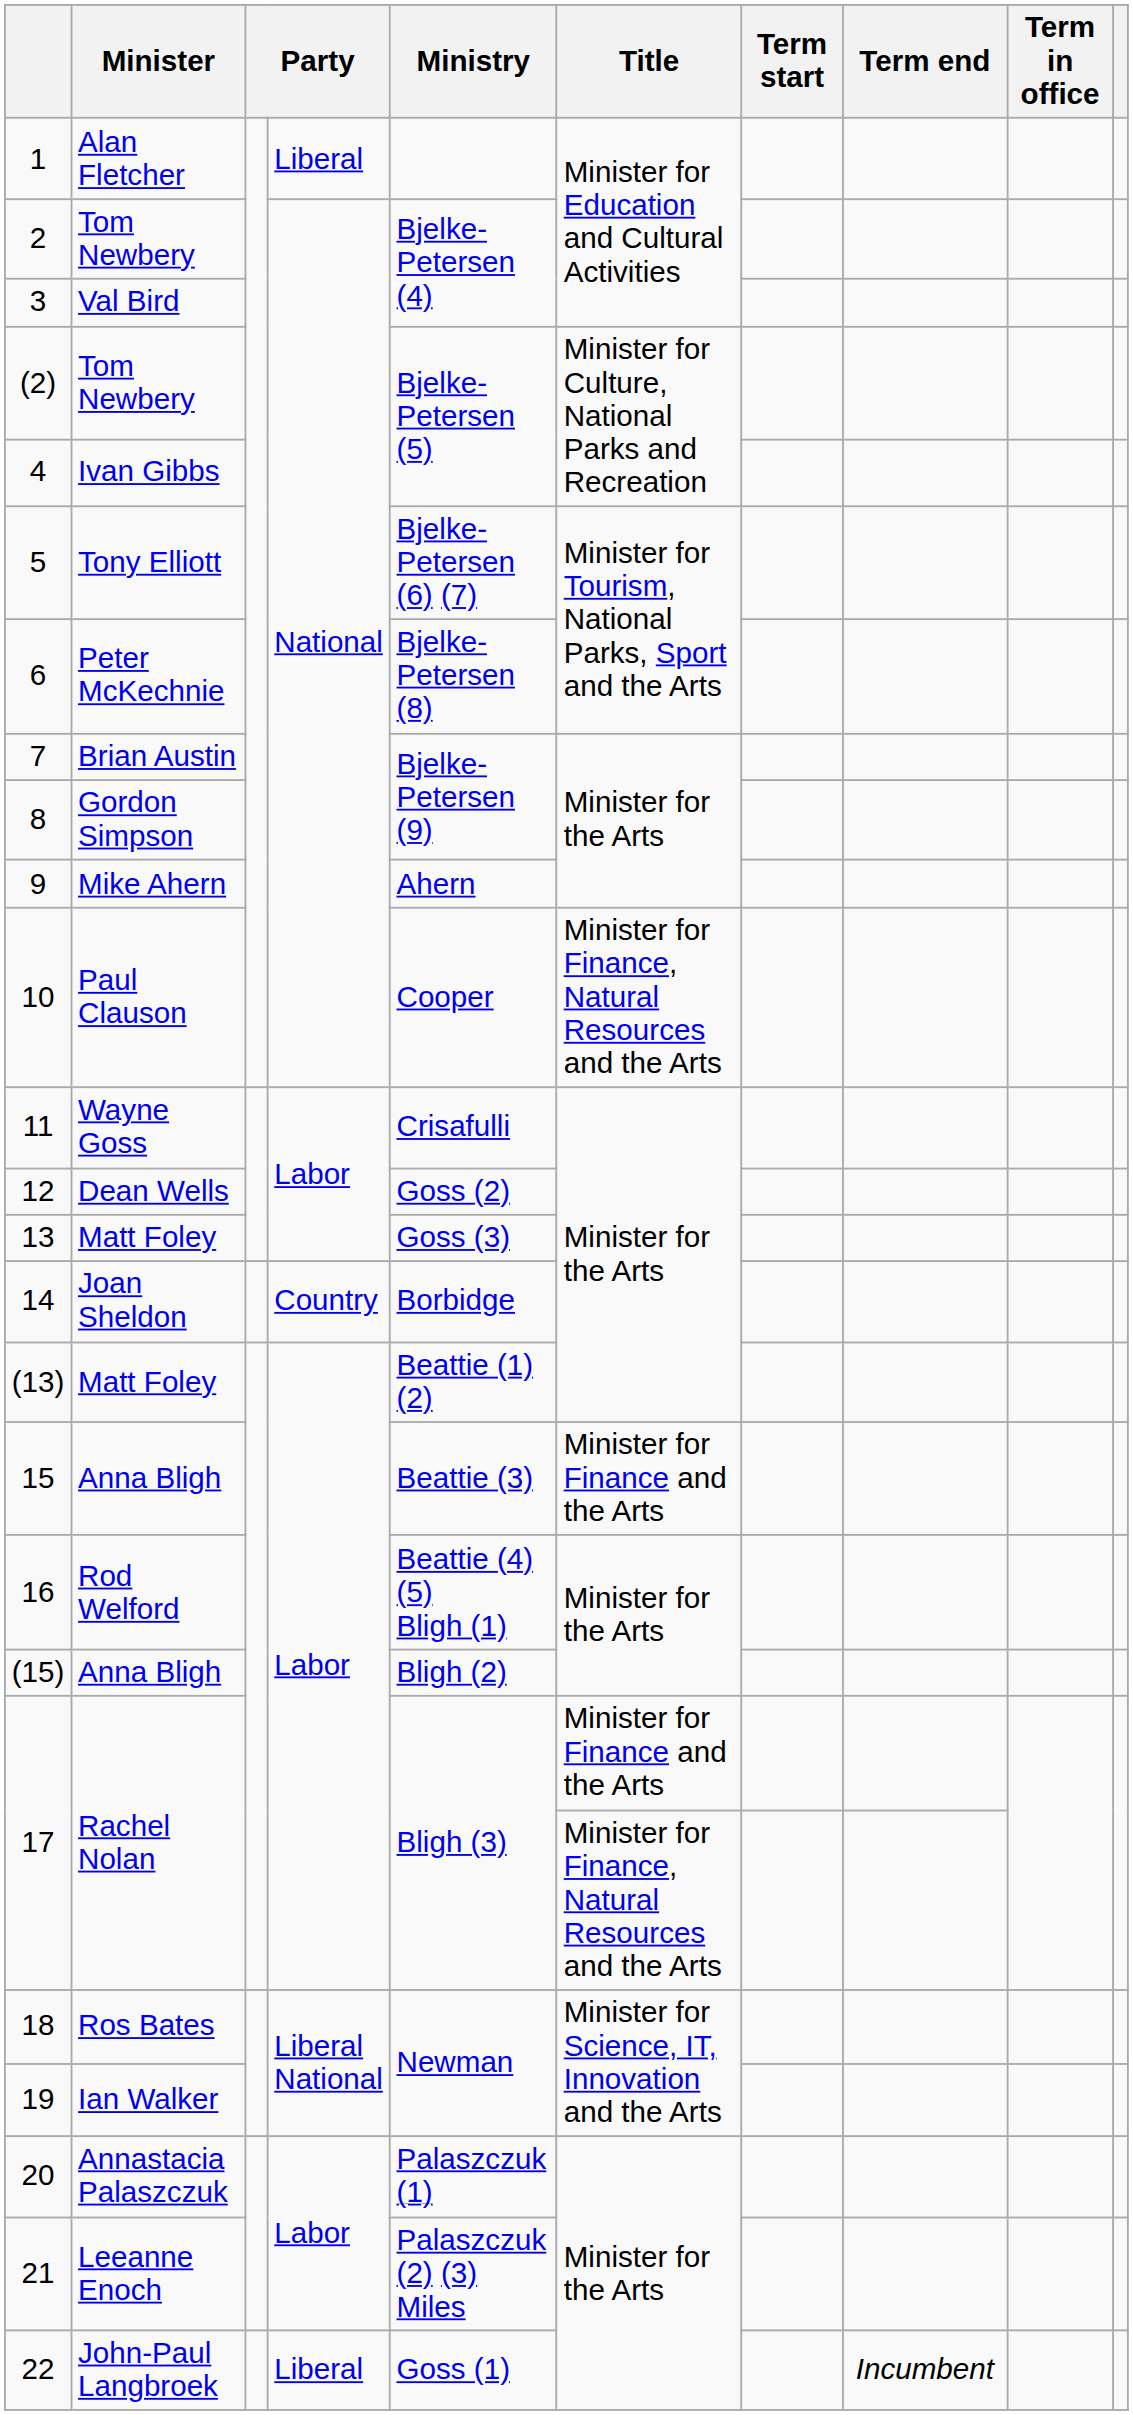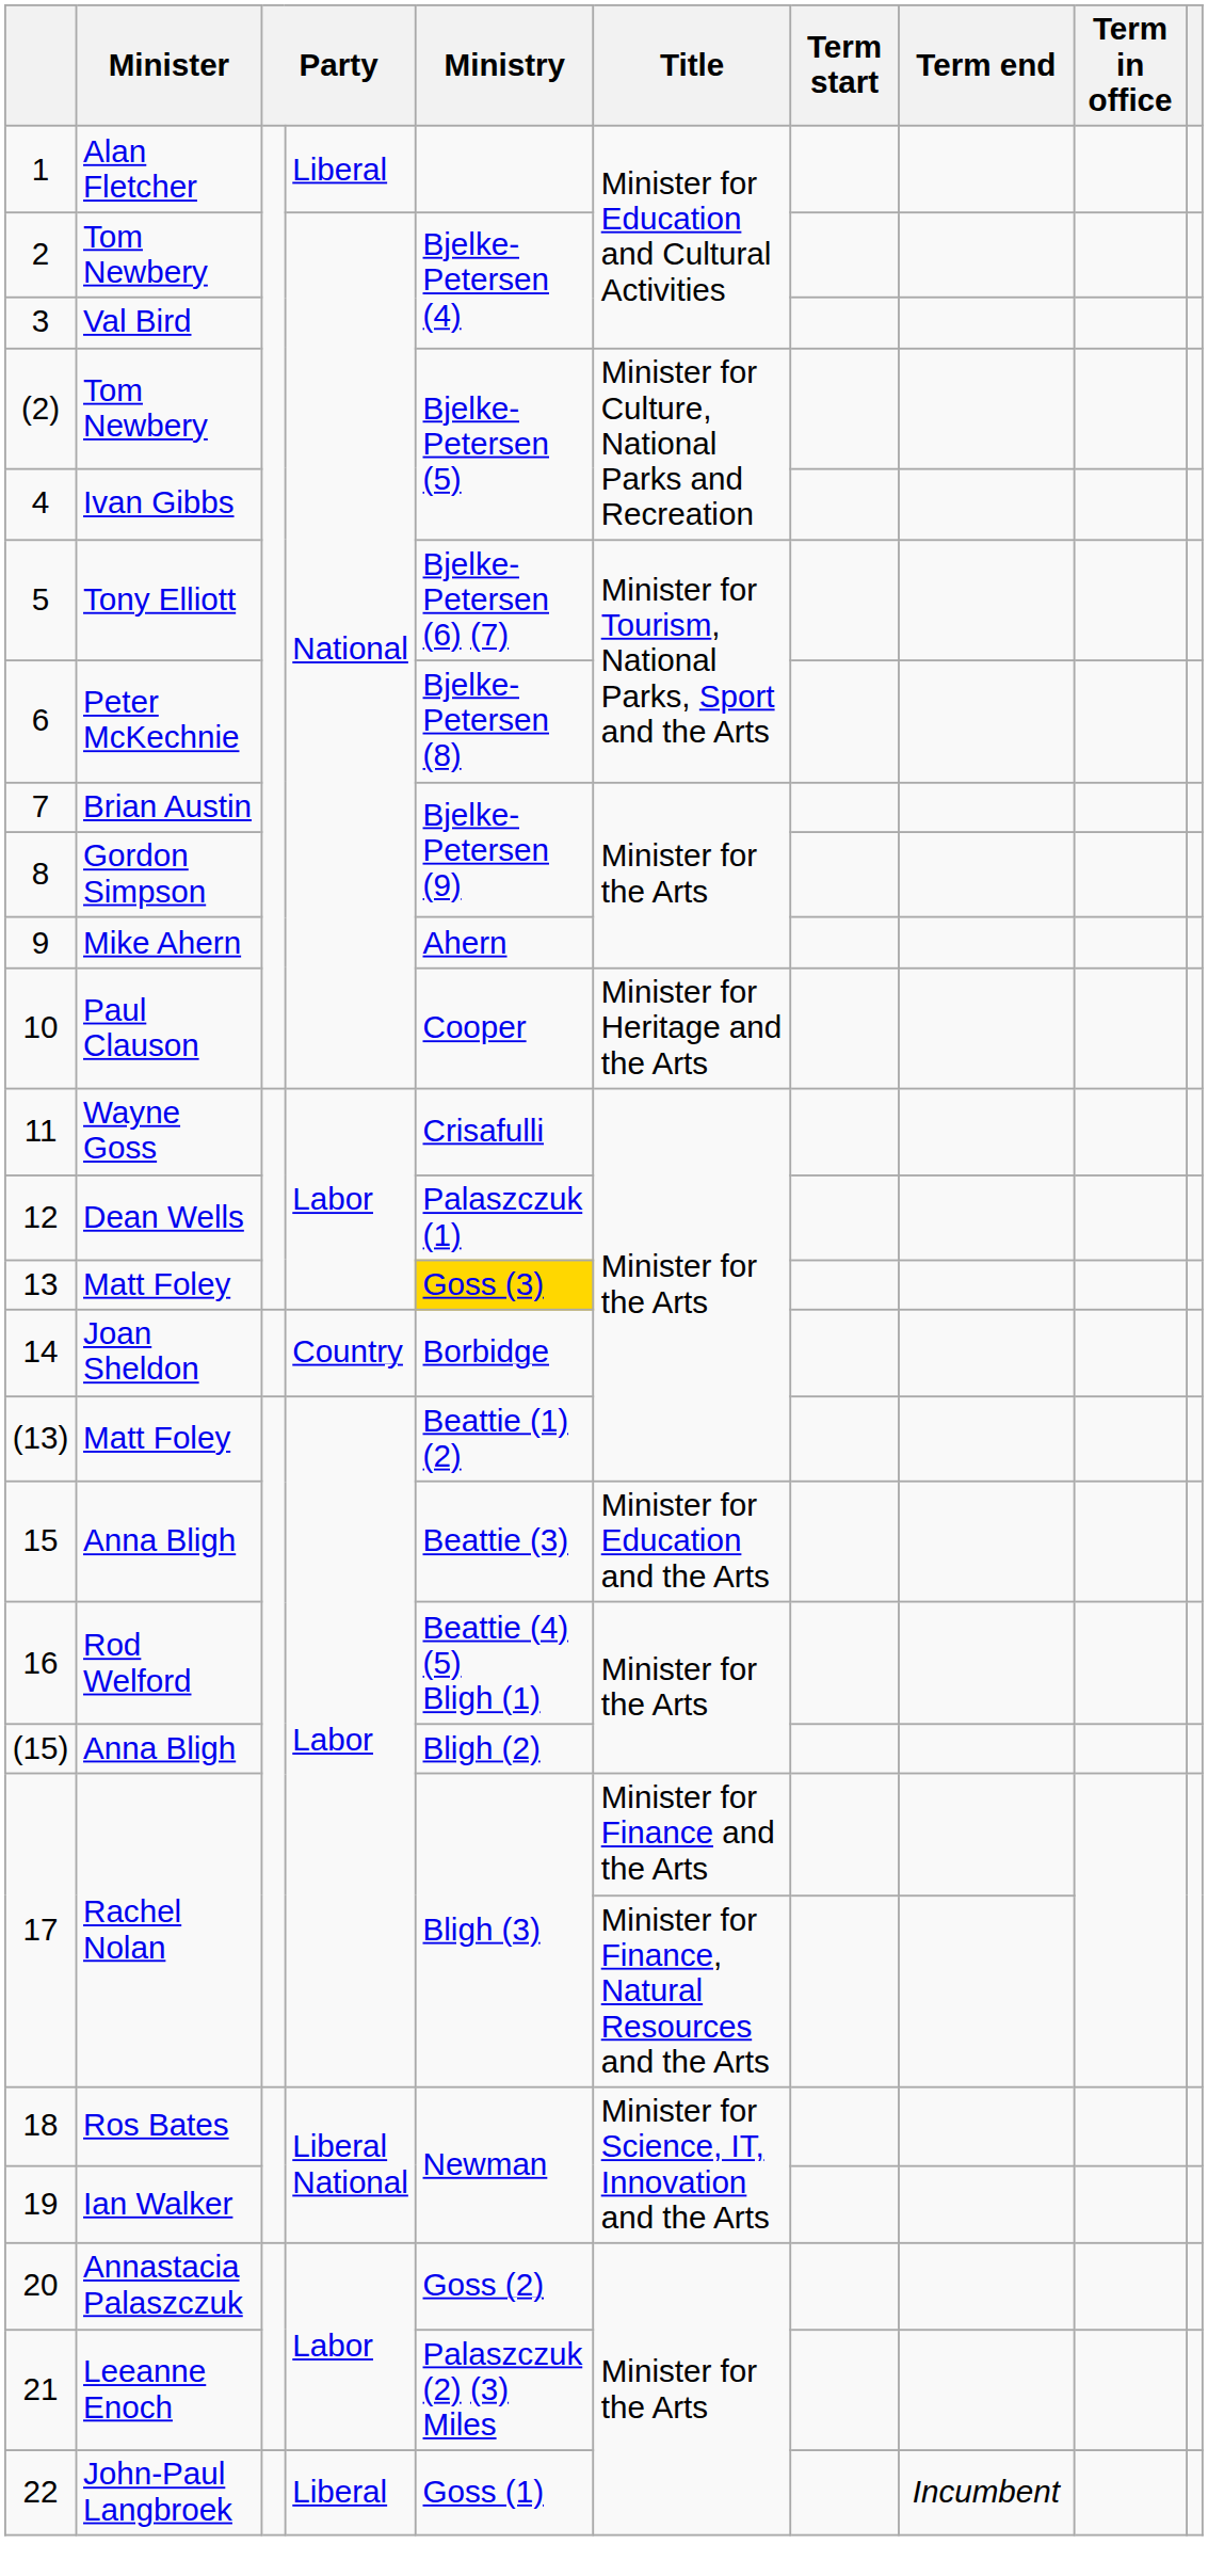 <table class="wikitable sortable">
 <tr>
 <th width=5></th>
 <th width=150>Minister</th>
 <th width=120 colspan=2>Party</th>
 <th width=105>Ministry</th>
 <th width=250>Title</th>
 <th class="unsortable" width=150>Term start</th>
 <th class="unsortable" width=150>Term end</th>
 <th width=130>Term in office</th>
 <th class="unsortable" width=5></th>
 </tr>
 <tr>
 <td align=center>1</td>
 <td><a href='#'>Alan Fletcher</a></td>
 <td rowspan="11" > </td>
 <td><a href='#'>Liberal</a></td>
 <td></td>
 <td rowspan="3">Minister for <a href='#'>Education</a> and Cultural Activities</td>
 <td align=center></td>
 <td align=center></td>
 <td align=right><strong></strong></td>
 <td></td>
 </tr>
 <tr>
 <td align=center>2</td>
 <td><a href='#'>Tom Newbery</a></td>
 <td rowspan="10"><a href='#'>National</a></td>
 <td rowspan="2"><a href='#'>Bjelke-Petersen (4)</a></td>
 <td align=center></td>
 <td align=center></td>
 <td align=right></td>
 <td></td>
 </tr>
 <tr>
 <td align=center>3</td>
 <td><a href='#'>Val Bird</a></td>
 <td align=center></td>
 <td align=center></td>
 <td align=right></td>
 <td></td>
 </tr>
 <tr>
 <td align=center>(2)</td>
 <td><a href='#'>Tom Newbery</a></td>
 <td rowspan="2"><a href='#'>Bjelke-Petersen (5)</a></td>
 <td rowspan="2">Minister for Culture, National Parks and Recreation</td>
 <td align=center></td>
 <td align=center></td>
 <td align=right></td>
 <td></td>
 </tr>
 <tr>
 <td align=center>4</td>
 <td><a href='#'>Ivan Gibbs</a></td>
 <td align=center></td>
 <td align=center></td>
 <td align=right></td>
 <td></td>
 </tr>
 <tr>
 <td align=center>5</td>
 <td><a href='#'>Tony Elliott</a></td>
 <td><a href='#'>Bjelke-Petersen (6)</a> <a href='#'>(7)</a></td>
 <td rowspan="2">Minister for <a href='#'>Tourism</a>, National Parks, <a href='#'>Sport</a> and the Arts</td>
 <td align=center></td>
 <td align=center></td>
 <td align=right></td>
 <td></td>
 </tr>
 <tr>
 <td align=center>6</td>
 <td><a href='#'>Peter McKechnie</a></td>
 <td><a href='#'>Bjelke-Petersen (8)</a></td>
 <td align=center></td>
 <td align=center></td>
 <td align=right></td>
 <td></td>
 </tr>
 <tr>
 <td align=center>7</td>
 <td><a href='#'>Brian Austin</a></td>
 <td rowspan="2"><a href='#'>Bjelke-Petersen (9)</a></td>
 <td rowspan="3">Minister for the Arts</td>
 <td align=center></td>
 <td align=center></td>
 <td align=right></td>
 <td></td>
 </tr>
 <tr>
 <td align=center>8</td>
 <td><a href='#'>Gordon Simpson</a></td>
 <td align=center></td>
 <td align=center></td>
 <td align=right></td>
 <td></td>
 </tr>
 <tr>
 <td align=center>9</td>
 <td><a href='#'>Mike Ahern</a></td>
 <td><a href='#'>Ahern</a></td>
 <td align=center></td>
 <td align=center></td>
 <td align=right></td>
 <td></td>
 </tr>
 <tr>
 <td align=center>10</td>
 <td><a href='#'>Paul Clauson</a></td>
 <td><a href='#'>Cooper</a></td>
-<td>Minister for <a href='#'>Finance</a>, <a href='#'>Natural Resources</a> and the Arts</td>
+<td>Minister for Heritage and the Arts</td>
 <td align=center></td>
 <td align=center></td>
 <td align=right></td>
 <td></td>
 </tr>
 <tr>
 <td align=center>11</td>
 <td><a href='#'>Wayne Goss</a></td>
 <td rowspan="3" > </td>
 <td rowspan="3"><a href='#'>Labor</a></td>
 <td><a href='#'>Crisafulli</a></td>
 <td rowspan="5">Minister for the Arts</td>
 <td align=center></td>
 <td align=center></td>
 <td align=right></td>
 <td></td>
 </tr>
 <tr>
 <td align=center>12</td>
 <td><a href='#'>Dean Wells</a></td>
-<td><a href='#'>Goss (2)</a></td>
+<td><a href='#'>Palaszczuk (1)</a></td>
 <td align=center></td>
 <td align=center></td>
 <td align=right></td>
 <td></td>
 </tr>
 <tr>
 <td align=center>13</td>
 <td><a href='#'>Matt Foley</a></td>
-<td><a href='#'>Goss (3)</a></td>
+<td style="background: gold;"><a href='#'>Goss (3)</a></td>
 <td align=center></td>
 <td align=center></td>
 <td align=right></td>
 <td></td>
 </tr>
 <tr>
 <td align=center>14</td>
 <td><a href='#'>Joan Sheldon</a></td>
 <td> </td>
 <td><a href='#'>Country</a></td>
 <td><a href='#'>Borbidge</a></td>
 <td align=center></td>
 <td align=center></td>
 <td align=right></td>
 <td></td>
 </tr>
 <tr>
 <td align=center>(13)</td>
 <td><a href='#'>Matt Foley</a></td>
 <td rowspan="6" > </td>
 <td rowspan="6"><a href='#'>Labor</a></td>
 <td><a href='#'>Beattie (1)</a> <a href='#'>(2)</a></td>
 <td align=center></td>
 <td align=center></td>
 <td align=right></td>
 <td></td>
 </tr>
 <tr>
 <td align=center>15</td>
 <td><a href='#'>Anna Bligh</a></td>
 <td><a href='#'>Beattie (3)</a></td>
-<td>Minister for <a href='#'>Finance</a> and the Arts</td>
+<td>Minister for <a href='#'>Education</a> and the Arts</td>
 <td align=center></td>
 <td align=center></td>
 <td align=right></td>
 <td></td>
 </tr>
 <tr>
 <td align=center>16</td>
 <td><a href='#'>Rod Welford</a></td>
 <td><a href='#'>Beattie (4)</a> <a href='#'>(5)</a><br><a href='#'>Bligh (1)</a></td>
 <td rowspan="2">Minister for the Arts</td>
 <td align=center></td>
 <td align=center></td>
 <td align=right></td>
 <td></td>
 </tr>
 <tr>
 <td align=center>(15)</td>
 <td><a href='#'>Anna Bligh</a></td>
 <td><a href='#'>Bligh (2)</a></td>
 <td align=center></td>
 <td align=center></td>
 <td align=right></td>
 <td></td>
 </tr>
 <tr>
 <td rowspan="2" align=center>17</td>
 <td rowspan="2"><a href='#'>Rachel Nolan</a></td>
 <td rowspan="2"><a href='#'>Bligh (3)</a></td>
 <td>Minister for <a href='#'>Finance</a> and the Arts</td>
 <td align=center></td>
 <td align=center></td>
 <td rowspan="2" align=right></td>
 <td rowspan="2"></td>
 </tr>
 <tr>
 <td>Minister for <a href='#'>Finance</a>, <a href='#'>Natural Resources</a> and the Arts</td>
 <td align=center></td>
 <td align=center></td>
 </tr>
 <tr>
 <td align=center>18</td>
 <td><a href='#'>Ros Bates</a></td>
 <td rowspan="2" > </td>
 <td rowspan="2"><a href='#'>Liberal National</a></td>
 <td rowspan="2"><a href='#'>Newman</a></td>
 <td rowspan="2">Minister for <a href='#'>Science, IT, Innovation</a> and the Arts</td>
 <td align=center></td>
 <td align=center></td>
 <td align=right></td>
 <td></td>
 </tr>
 <tr>
 <td align=center>19</td>
 <td><a href='#'>Ian Walker</a></td>
 <td align=center></td>
 <td align=center></td>
 <td align=right></td>
 <td></td>
 </tr>
 <tr>
 <td align=center>20</td>
 <td><a href='#'>Annastacia Palaszczuk</a></td>
 <td rowspan="2" > </td>
 <td rowspan="2"><a href='#'>Labor</a></td>
-<td><a href='#'>Palaszczuk (1)</a></td>
+<td><a href='#'>Goss (2)</a></td>
 <td rowspan="3">Minister for the Arts</td>
 <td align=center></td>
 <td align=center></td>
 <td align=right></td>
 <td></td>
 </tr>
 <tr>
 <td align=center>21</td>
 <td><a href='#'>Leeanne Enoch</a></td>
 <td><a href='#'>Palaszczuk (2)</a> <a href='#'>(3)</a><br><a href='#'>Miles</a></td>
 <td align=center></td>
 <td align=center></td>
 <td align=right></td>
 <td></td>
 </tr>
 <tr>
 <td align=center>22</td>
 <td><a href='#'>John-Paul Langbroek</a></td>
 <td> </td>
 <td><a href='#'>Liberal</a></td>
 <td><a href='#'>Goss (1)</a></td>
 <td align=center></td>
 <td align=center><em>Incumbent</em></td>
 <td align=right></td>
 <td></td>
 </tr>
 </table>
